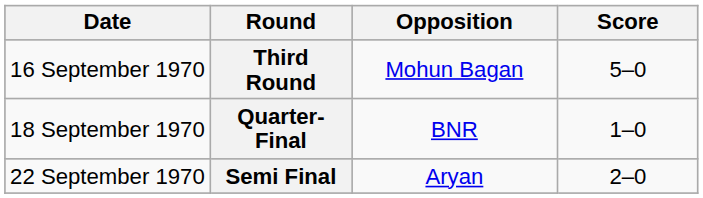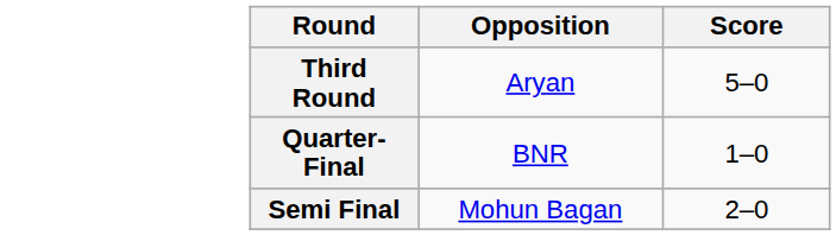 <table class="wikitable plainrowheaders" style="text-align:center;margin-left:1em;float:right; font-size:85%;">
 <tr>
-<th scope=col width="120">Date</th>
 <th scope=col width="80">Round</th>
 <th scope=col width="120">Opposition</th>
 <th scope=col width="80">Score</th>
 </tr>
 <tr>
-<td>16 September 1970</td>
 <th scope=row style="text-align:center">Third Round</th>
-<td><a href='#'>Mohun Bagan</a></td>
+<td><a href='#'>Aryan</a></td>
 <td>5–0</td>
 </tr>
 <tr>
-<td>18 September 1970</td>
 <th scope=row style="text-align:center">Quarter-Final</th>
 <td><a href='#'>BNR</a></td>
 <td>1–0</td>
 </tr>
 <tr>
-<td>22 September 1970</td>
 <th scope=row style="text-align:center">Semi Final</th>
-<td><a href='#'>Aryan</a></td>
+<td><a href='#'>Mohun Bagan</a></td>
 <td>2–0</td>
 </tr>
 </table>
